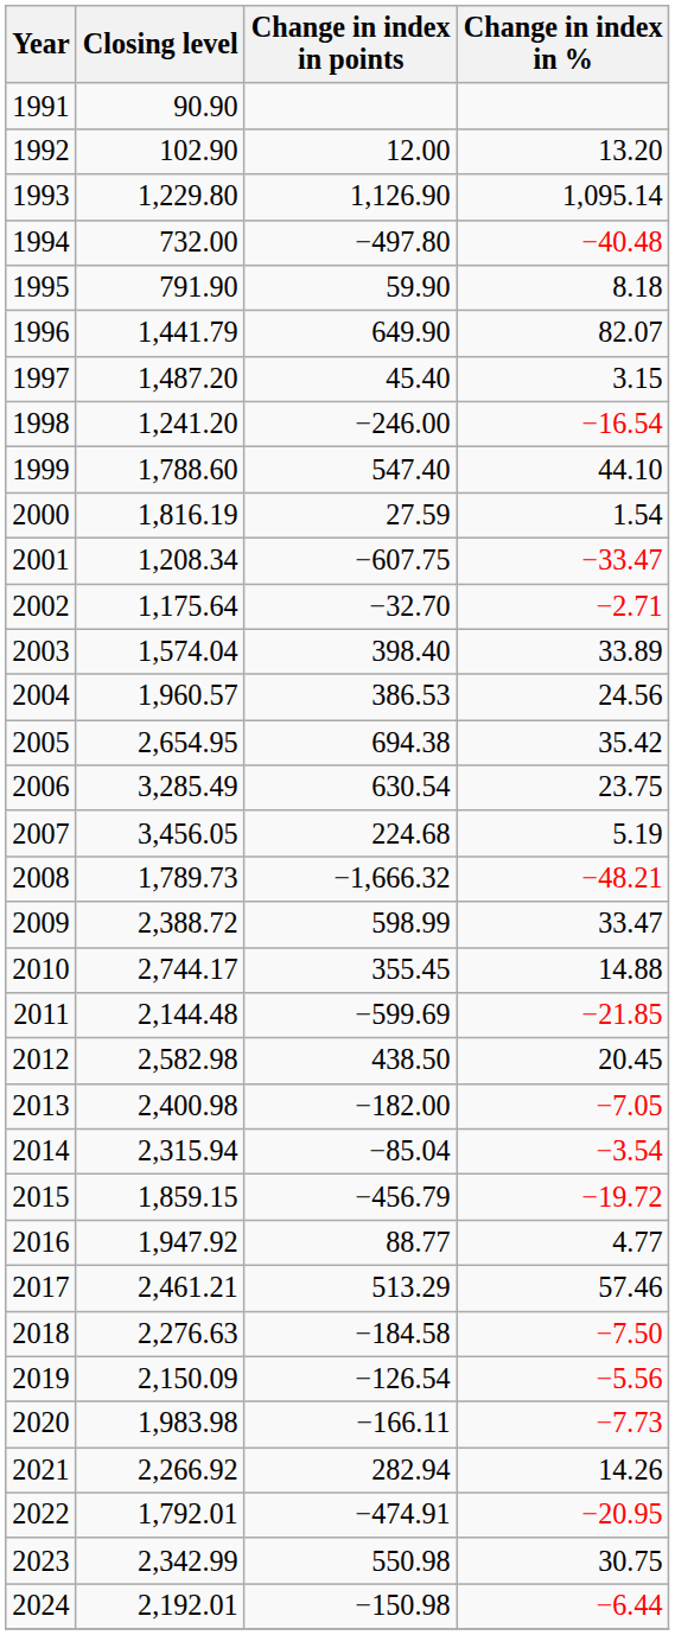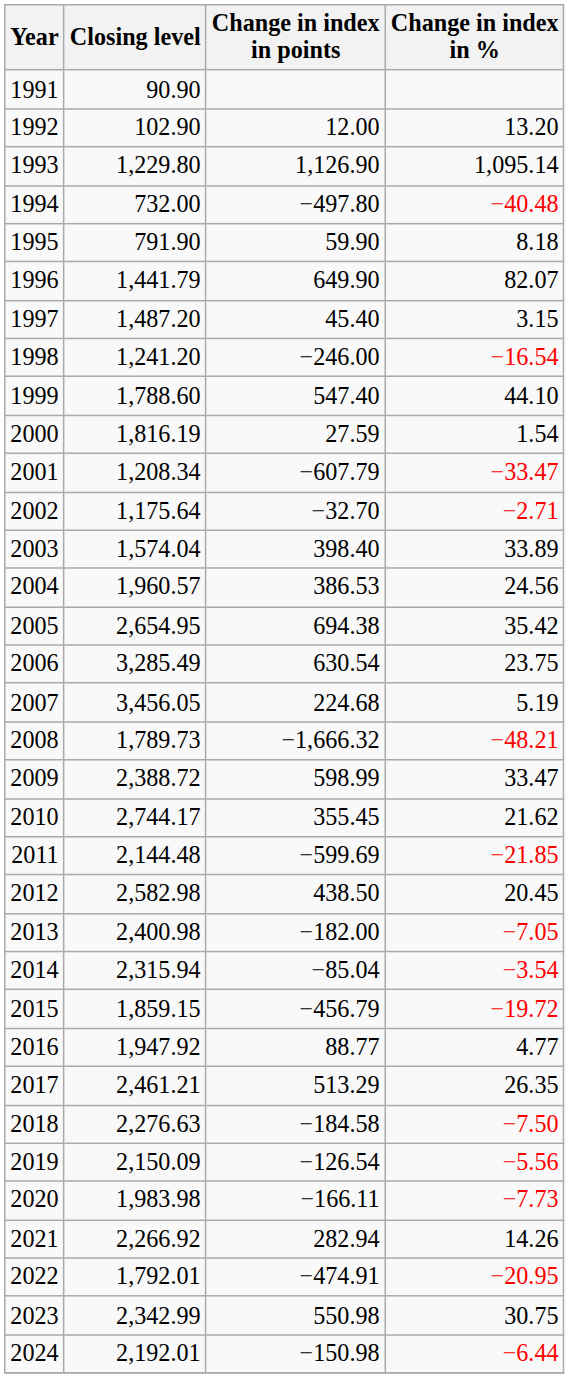 <table class="wikitable sortable" style="text-align:right;">
 <tr>
 <th>Year</th>
 <th>Closing level</th>
 <th>Change in index<br>in points</th>
 <th>Change in index<br>in %</th>
 </tr>
 <tr>
 <td>1991</td>
 <td>90.90</td>
 <td></td>
 <td></td>
 </tr>
 <tr>
 <td>1992</td>
 <td>102.90</td>
 <td>12.00</td>
 <td>13.20</td>
 </tr>
 <tr>
 <td>1993</td>
 <td>1,229.80</td>
 <td>1,126.90</td>
 <td>1,095.14</td>
 </tr>
 <tr>
 <td>1994</td>
 <td>732.00</td>
 <td>−497.80</td>
 <td style="color:red">−40.48</td>
 </tr>
 <tr>
 <td>1995</td>
 <td>791.90</td>
 <td>59.90</td>
 <td>8.18</td>
 </tr>
 <tr>
 <td>1996</td>
 <td>1,441.79</td>
 <td>649.90</td>
 <td>82.07</td>
 </tr>
 <tr>
 <td>1997</td>
 <td>1,487.20</td>
 <td>45.40</td>
 <td>3.15</td>
 </tr>
 <tr>
 <td>1998</td>
 <td>1,241.20</td>
 <td>−246.00</td>
 <td style="color:red">−16.54</td>
 </tr>
 <tr>
 <td>1999</td>
 <td>1,788.60</td>
 <td>547.40</td>
 <td>44.10</td>
 </tr>
 <tr>
 <td>2000</td>
 <td>1,816.19</td>
 <td>27.59</td>
 <td>1.54</td>
 </tr>
 <tr>
 <td>2001</td>
 <td>1,208.34</td>
-<td>−607.75</td>
+<td>−607.79</td>
 <td style="color:red">−33.47</td>
 </tr>
 <tr>
 <td>2002</td>
 <td>1,175.64</td>
 <td>−32.70</td>
 <td style="color:red">−2.71</td>
 </tr>
 <tr>
 <td>2003</td>
 <td>1,574.04</td>
 <td>398.40</td>
 <td>33.89</td>
 </tr>
 <tr>
 <td>2004</td>
 <td>1,960.57</td>
 <td>386.53</td>
 <td>24.56</td>
 </tr>
 <tr>
 <td>2005</td>
 <td>2,654.95</td>
 <td>694.38</td>
 <td>35.42</td>
 </tr>
 <tr>
 <td>2006</td>
 <td>3,285.49</td>
 <td>630.54</td>
 <td>23.75</td>
 </tr>
 <tr>
 <td>2007</td>
 <td>3,456.05</td>
 <td>224.68</td>
 <td>5.19</td>
 </tr>
 <tr>
 <td>2008</td>
 <td>1,789.73</td>
 <td>−1,666.32</td>
 <td style="color:red">−48.21</td>
 </tr>
 <tr>
 <td>2009</td>
 <td>2,388.72</td>
 <td>598.99</td>
 <td>33.47</td>
 </tr>
 <tr>
 <td>2010</td>
 <td>2,744.17</td>
 <td>355.45</td>
-<td>14.88</td>
+<td>21.62</td>
 </tr>
 <tr>
 <td>2011</td>
 <td>2,144.48</td>
 <td>−599.69</td>
 <td style="color:red">−21.85</td>
 </tr>
 <tr>
 <td>2012</td>
 <td>2,582.98</td>
 <td>438.50</td>
 <td>20.45</td>
 </tr>
 <tr>
 <td>2013</td>
 <td>2,400.98</td>
 <td>−182.00</td>
 <td style="color:red">−7.05</td>
 </tr>
 <tr>
 <td>2014</td>
 <td>2,315.94</td>
 <td>−85.04</td>
 <td style="color:red">−3.54</td>
 </tr>
 <tr>
 <td>2015</td>
 <td>1,859.15</td>
 <td>−456.79</td>
 <td style="color:red">−19.72</td>
 </tr>
 <tr>
 <td>2016</td>
 <td>1,947.92</td>
 <td>88.77</td>
 <td>4.77</td>
 </tr>
 <tr>
 <td>2017</td>
 <td>2,461.21</td>
 <td>513.29</td>
-<td>57.46</td>
+<td>26.35</td>
 </tr>
 <tr>
 <td>2018</td>
 <td>2,276.63</td>
 <td>−184.58</td>
 <td style="color:red">−7.50</td>
 </tr>
 <tr>
 <td>2019</td>
 <td>2,150.09</td>
 <td>−126.54</td>
 <td style="color:red">−5.56</td>
 </tr>
 <tr>
 <td>2020</td>
 <td>1,983.98</td>
 <td>−166.11</td>
 <td style="color:red">−7.73</td>
 </tr>
 <tr>
 <td>2021</td>
 <td>2,266.92</td>
 <td>282.94</td>
 <td>14.26</td>
 </tr>
 <tr>
 <td>2022</td>
 <td>1,792.01</td>
 <td>−474.91</td>
 <td style="color:red">−20.95</td>
 </tr>
 <tr>
 <td>2023</td>
 <td>2,342.99</td>
 <td>550.98</td>
 <td>30.75</td>
 </tr>
 <tr>
 <td>2024</td>
 <td>2,192.01</td>
 <td>−150.98</td>
 <td style="color:red">−6.44</td>
 </tr>
 <tr>
 </tr>
 </table>
